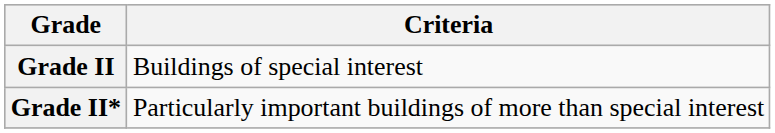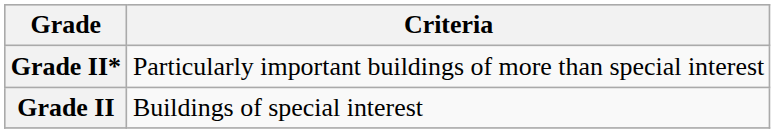 <table class="wikitable" border="1">
 <tr>
 <th>Grade</th>
 <th>Criteria</th>
 </tr>
 <tr>
+<th>Grade II*</th>
+<td>Particularly important buildings of more than special interest</td>
+</tr>
+<tr>
 <th>Grade II</th>
 <td>Buildings of special interest</td>
 </tr>
-<tr>
-<th>Grade II*</th>
-<td>Particularly important buildings of more than special interest</td>
-</tr>
 </table>
